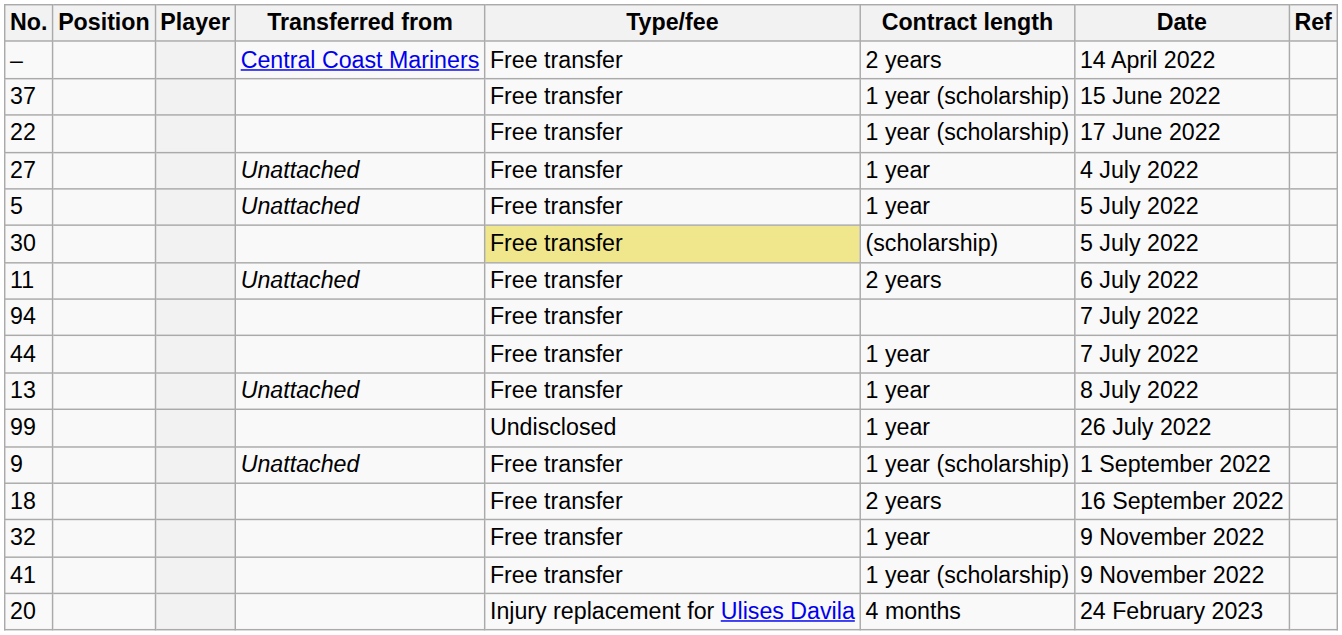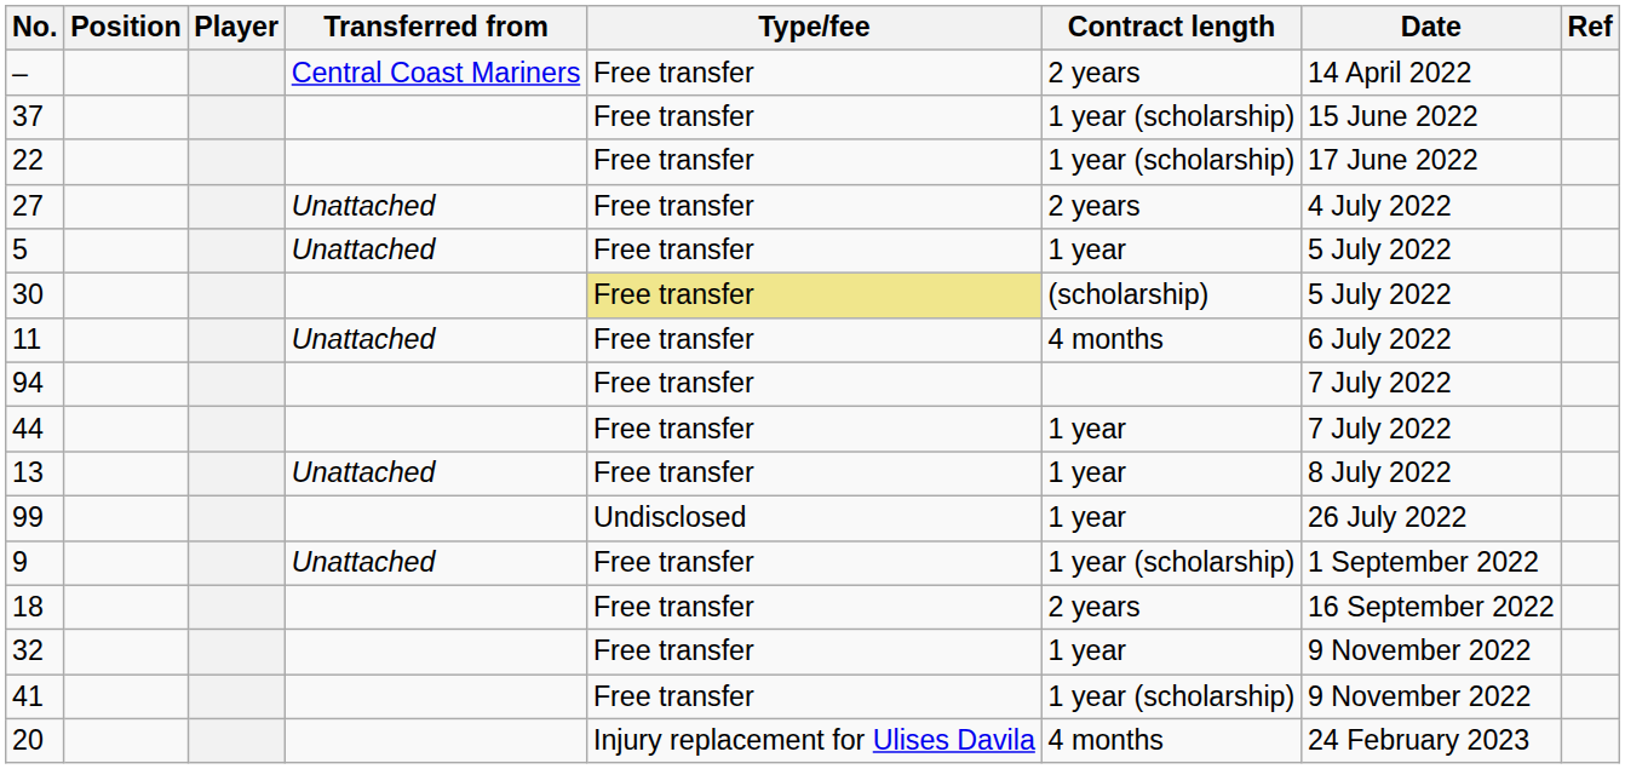 <table class="wikitable plainrowheaders sortable" style="text-align:center; text-align:left">
 <tr>
 <th scope="col">No.</th>
 <th scope="col">Position</th>
 <th scope="col">Player</th>
 <th scope="col">Transferred from</th>
 <th scope="col">Type/fee</th>
 <th scope="col">Contract length</th>
 <th scope="col">Date</th>
 <th scope="col" class="unsortable">Ref</th>
 </tr>
 <tr>
 <td>–</td>
 <td></td>
 <th scope="row"></th>
 <td><a href='#'>Central Coast Mariners</a></td>
 <td>Free transfer</td>
 <td>2 years</td>
 <td>14 April 2022</td>
 <td></td>
 </tr>
 <tr>
 <td>37</td>
 <td></td>
 <th scope="row"></th>
 <td></td>
 <td>Free transfer</td>
 <td>1 year (scholarship)</td>
 <td>15 June 2022</td>
 <td></td>
 </tr>
 <tr>
 <td>22</td>
 <td></td>
 <th scope="row"></th>
 <td></td>
 <td>Free transfer</td>
 <td>1 year (scholarship)</td>
 <td>17 June 2022</td>
 <td></td>
 </tr>
 <tr>
 <td>27</td>
 <td></td>
 <th scope="row"></th>
 <td><em>Unattached</em></td>
 <td>Free transfer</td>
-<td>1 year</td>
+<td>2 years</td>
 <td>4 July 2022</td>
 <td></td>
 </tr>
 <tr>
 <td>5</td>
 <td></td>
 <th scope="row"></th>
 <td><em>Unattached</em></td>
 <td>Free transfer</td>
 <td>1 year</td>
 <td>5 July 2022</td>
 <td></td>
 </tr>
 <tr>
 <td>30</td>
 <td></td>
 <th scope="row"></th>
 <td></td>
 <td style="background: khaki;">Free transfer</td>
 <td>(scholarship)</td>
 <td>5 July 2022</td>
 <td></td>
 </tr>
 <tr>
 <td>11</td>
 <td></td>
 <th scope="row"></th>
 <td><em>Unattached</em></td>
 <td>Free transfer</td>
-<td>2 years</td>
+<td>4 months</td>
 <td>6 July 2022</td>
 <td></td>
 </tr>
 <tr>
 <td>94</td>
 <td></td>
 <th scope="row"></th>
 <td></td>
 <td>Free transfer</td>
 <td></td>
 <td>7 July 2022</td>
 <td></td>
 </tr>
 <tr>
 <td>44</td>
 <td></td>
 <th scope="row"></th>
 <td></td>
 <td>Free transfer</td>
 <td>1 year</td>
 <td>7 July 2022</td>
 <td></td>
 </tr>
 <tr>
 <td>13</td>
 <td></td>
 <th scope="row"></th>
 <td><em>Unattached</em></td>
 <td>Free transfer</td>
 <td>1 year</td>
 <td>8 July 2022</td>
 <td></td>
 </tr>
 <tr>
 <td>99</td>
 <td></td>
 <th scope="row"></th>
 <td></td>
 <td>Undisclosed</td>
 <td>1 year</td>
 <td>26 July 2022</td>
 <td></td>
 </tr>
 <tr>
 <td>9</td>
 <td></td>
 <th scope="row"></th>
 <td><em>Unattached</em></td>
 <td>Free transfer</td>
 <td>1 year (scholarship)</td>
 <td>1 September 2022</td>
 <td></td>
 </tr>
 <tr>
 <td>18</td>
 <td></td>
 <th scope="row"></th>
 <td></td>
 <td>Free transfer</td>
 <td>2 years</td>
 <td>16 September 2022</td>
 <td></td>
 </tr>
 <tr>
 <td>32</td>
 <td></td>
 <th scope="row"></th>
 <td></td>
 <td>Free transfer</td>
 <td>1 year</td>
 <td>9 November 2022</td>
 <td></td>
 </tr>
 <tr>
 <td>41</td>
 <td></td>
 <th scope="row"></th>
 <td></td>
 <td>Free transfer</td>
 <td>1 year (scholarship)</td>
 <td>9 November 2022</td>
 <td></td>
 </tr>
 <tr>
 <td>20</td>
 <td></td>
 <th scope="row"></th>
 <td></td>
 <td>Injury replacement for <a href='#'>Ulises Davila</a></td>
 <td>4 months</td>
 <td>24 February 2023</td>
 <td></td>
 </tr>
 </table>
